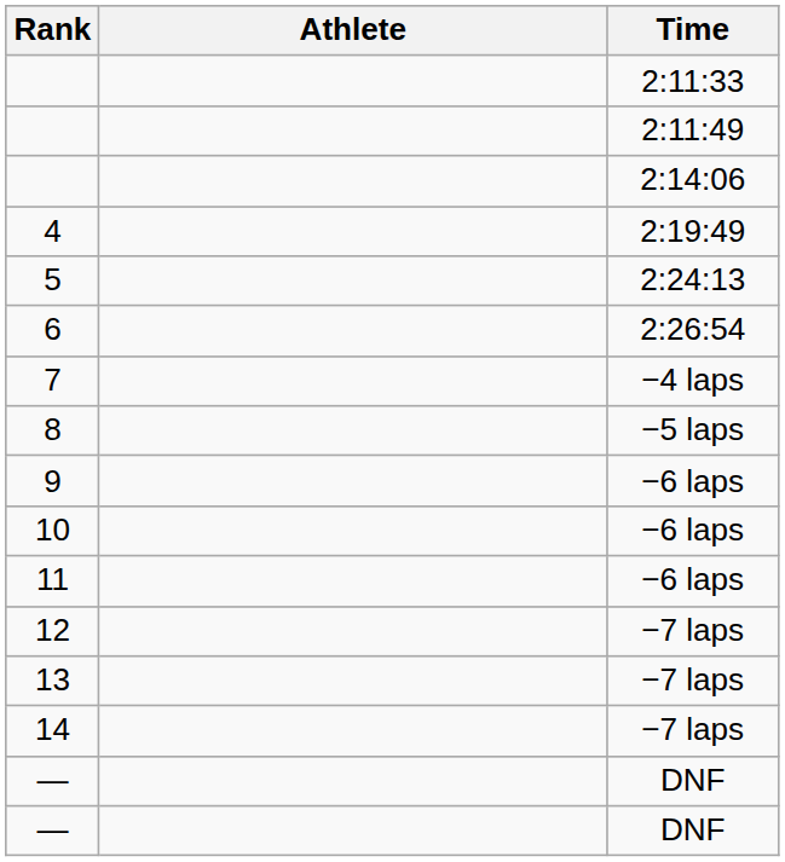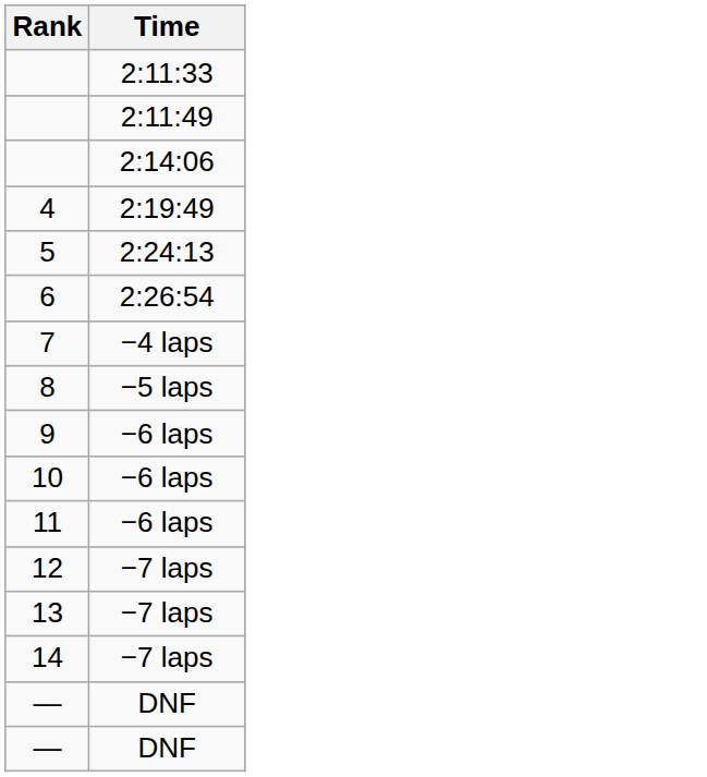 <table class=wikitable style="text-align:center">
 <tr>
 <th width=40>Rank</th>
-<th width=250>Athlete</th>
 <th width=80>Time</th>
 </tr>
 <tr>
 <td></td>
-<td align=left></td>
 <td>2:11:33</td>
 </tr>
 <tr>
 <td></td>
-<td align=left></td>
 <td>2:11:49</td>
 </tr>
 <tr>
 <td></td>
-<td align=left></td>
 <td>2:14:06</td>
 </tr>
 <tr>
 <td>4</td>
-<td align=left></td>
 <td>2:19:49</td>
 </tr>
 <tr>
 <td>5</td>
-<td align=left></td>
 <td>2:24:13</td>
 </tr>
 <tr>
 <td>6</td>
-<td align=left></td>
 <td>2:26:54</td>
 </tr>
 <tr>
 <td>7</td>
-<td align=left></td>
 <td>−4 laps</td>
 </tr>
 <tr>
 <td>8</td>
-<td align=left></td>
 <td>−5 laps</td>
 </tr>
 <tr>
 <td>9</td>
-<td align=left></td>
 <td>−6 laps</td>
 </tr>
 <tr>
 <td>10</td>
-<td align=left></td>
 <td>−6 laps</td>
 </tr>
 <tr>
 <td>11</td>
-<td align=left></td>
 <td>−6 laps</td>
 </tr>
 <tr>
 <td>12</td>
-<td align=left></td>
 <td>−7 laps</td>
 </tr>
 <tr>
 <td>13</td>
-<td align=left></td>
 <td>−7 laps</td>
 </tr>
 <tr>
 <td>14</td>
-<td align=left></td>
 <td>−7 laps</td>
 </tr>
 <tr>
 <td>—</td>
-<td align=left></td>
 <td>DNF</td>
 </tr>
 <tr>
 <td>—</td>
-<td align=left></td>
 <td>DNF</td>
 </tr>
 </table>
